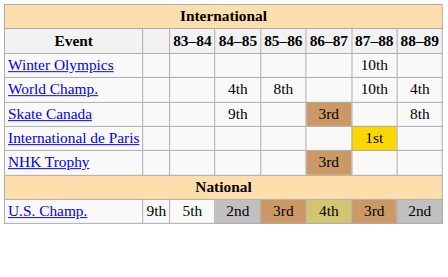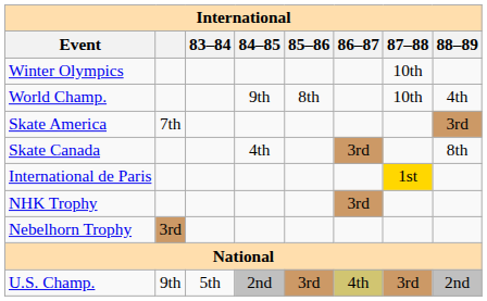 <table class="wikitable" style="text-align:center">
 <tr>
 <th style="background-color: #ffdead; " colspan=8 align=center>International</th>
 </tr>
 <tr>
 <th>Event</th>
 <th></th>
 <th>83–84</th>
 <th>84–85</th>
 <th>85–86</th>
 <th>86–87</th>
 <th>87–88</th>
 <th>88–89</th>
 </tr>
 <tr>
 <td align=left><a href='#'>Winter Olympics</a></td>
 <td></td>
 <td></td>
 <td></td>
 <td></td>
 <td></td>
 <td>10th</td>
 <td></td>
 </tr>
 <tr>
 <td align=left><a href='#'>World Champ.</a></td>
 <td></td>
 <td></td>
-<td>4th</td>
+<td>9th</td>
 <td>8th</td>
 <td></td>
 <td>10th</td>
 <td>4th</td>
 </tr>
 <tr>
+<td align=left><a href='#'>Skate America</a></td>
+<td>7th</td>
+<td></td>
+<td></td>
+<td></td>
+<td></td>
+<td></td>
+<td bgcolor=cc9966>3rd</td>
+</tr>
+<tr>
 <td align=left><a href='#'>Skate Canada</a></td>
 <td></td>
 <td></td>
-<td>9th</td>
+<td>4th</td>
 <td></td>
 <td bgcolor=cc9966>3rd</td>
 <td></td>
 <td>8th</td>
 </tr>
 <tr>
 <td align=left><a href='#'>International de Paris</a></td>
 <td></td>
 <td></td>
 <td></td>
 <td></td>
 <td></td>
 <td bgcolor=gold>1st</td>
 <td></td>
 </tr>
 <tr>
 <td align=left><a href='#'>NHK Trophy</a></td>
 <td></td>
 <td></td>
 <td></td>
 <td></td>
 <td bgcolor=cc9966>3rd</td>
 <td></td>
 <td></td>
 </tr>
 <tr>
+<td align=left><a href='#'>Nebelhorn Trophy</a></td>
+<td bgcolor=cc9966>3rd</td>
+<td></td>
+<td></td>
+<td></td>
+<td></td>
+<td></td>
+<td></td>
+</tr>
+<tr>
 <th style="background-color: #ffdead; " colspan=8 align=center>National</th>
 </tr>
 <tr>
 <td align=left><a href='#'>U.S. Champ.</a></td>
 <td>9th</td>
 <td>5th</td>
 <td bgcolor=silver>2nd</td>
 <td bgcolor=cc9966>3rd</td>
 <td bgcolor=d1c571>4th</td>
 <td bgcolor=cc9966>3rd</td>
 <td bgcolor=silver>2nd</td>
 </tr>
 </table>
